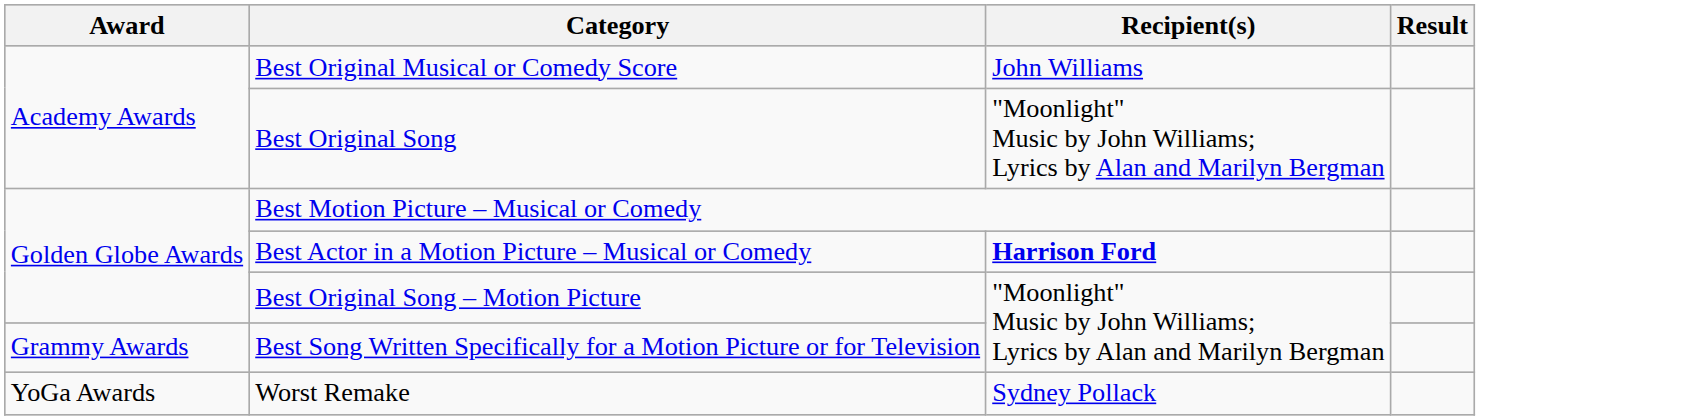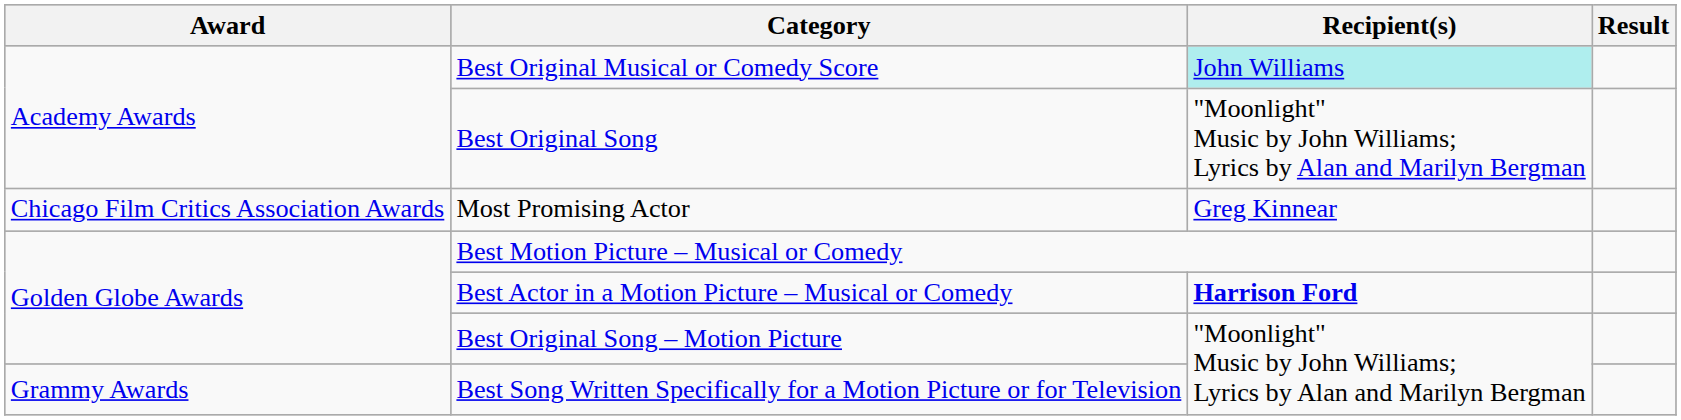 <table class="wikitable sortable plainrowheaders">
 <tr>
 <th>Award</th>
 <th>Category</th>
 <th>Recipient(s)</th>
 <th>Result</th>
 </tr>
 <tr>
 <td rowspan="2"><a href='#'>Academy Awards</a></td>
 <td><a href='#'>Best Original Musical or Comedy Score</a></td>
-<td><a href='#'>John Williams</a></td>
+<td style="background: paleturquoise;"><a href='#'>John Williams</a></td>
 <td></td>
 </tr>
 <tr>
 <td><a href='#'>Best Original Song</a></td>
 <td>"Moonlight" <br> Music by John Williams; <br> Lyrics by <a href='#'>Alan and Marilyn Bergman</a></td>
+<td></td>
+</tr>
+<tr>
+<td><a href='#'>Chicago Film Critics Association Awards</a></td>
+<td>Most Promising Actor</td>
+<td><a href='#'>Greg Kinnear</a></td>
 <td></td>
 </tr>
 <tr>
 <td rowspan="3"><a href='#'>Golden Globe Awards</a></td>
 <td colspan="2"><a href='#'>Best Motion Picture – Musical or Comedy</a></td>
 <td></td>
 </tr>
 <tr>
 <td><a href='#'>Best Actor in a Motion Picture – Musical or Comedy</a></td>
 <td><strong><a href='#'>Harrison Ford</a></strong></td>
 <td></td>
 </tr>
 <tr>
 <td><a href='#'>Best Original Song – Motion Picture</a></td>
 <td rowspan="2">"Moonlight" <br> Music by John Williams; <br> Lyrics by Alan and Marilyn Bergman</td>
 <td></td>
 </tr>
 <tr>
 <td><a href='#'>Grammy Awards</a></td>
 <td><a href='#'>Best Song Written Specifically for a Motion Picture or for Television</a></td>
 <td></td>
 </tr>
-<tr>
-<td>YoGa Awards</td>
-<td>Worst Remake</td>
-<td><a href='#'>Sydney Pollack</a></td>
-<td></td>
-</tr>
 </table>
